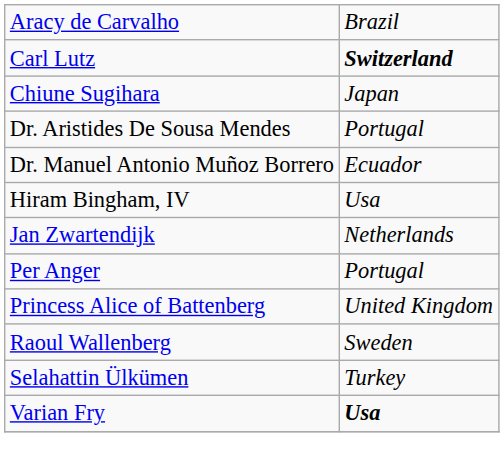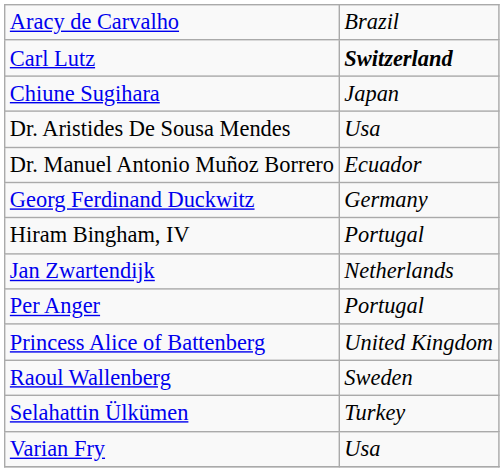 <table class="wikitable">
 <tr>
 <td><a href='#'>Aracy de Carvalho</a></td>
 <td><em>Brazil</em></td>
 </tr>
 <tr>
 <td><a href='#'>Carl Lutz</a></td>
 <td><strong><em>Switzerland</em></strong></td>
 </tr>
 <tr>
 <td><a href='#'>Chiune Sugihara</a></td>
 <td><em>Japan</em></td>
 </tr>
 <tr>
 <td>Dr. Aristides De Sousa Mendes</td>
-<td><em>Portugal</em></td>
+<td><em>Usa</em></td>
 </tr>
 <tr>
 <td>Dr. Manuel Antonio Muñoz Borrero</td>
 <td><em>Ecuador</em></td>
 </tr>
 <tr>
+<td><a href='#'>Georg Ferdinand Duckwitz</a></td>
+<td><em>Germany</em></td>
+</tr>
+<tr>
 <td>Hiram Bingham, IV</td>
-<td><em>Usa</em></td>
+<td><em>Portugal</em></td>
 </tr>
 <tr>
 <td><a href='#'>Jan Zwartendijk</a></td>
 <td><em>Netherlands</em></td>
 </tr>
 <tr>
 <td><a href='#'>Per Anger</a></td>
 <td><em>Portugal</em></td>
 </tr>
 <tr>
 <td><a href='#'>Princess Alice of Battenberg</a></td>
 <td><em>United Kingdom</em></td>
 </tr>
 <tr>
 <td><a href='#'>Raoul Wallenberg</a></td>
 <td><em>Sweden</em></td>
 </tr>
 <tr>
 <td><a href='#'>Selahattin Ülkümen</a></td>
 <td><em>Turkey</em></td>
 </tr>
 <tr>
 <td><a href='#'>Varian Fry</a></td>
-<td><strong><em>Usa</em></strong></td>
+<td><em>Usa</em></td>
 </tr>
 <tr>
 </tr>
 </table>
